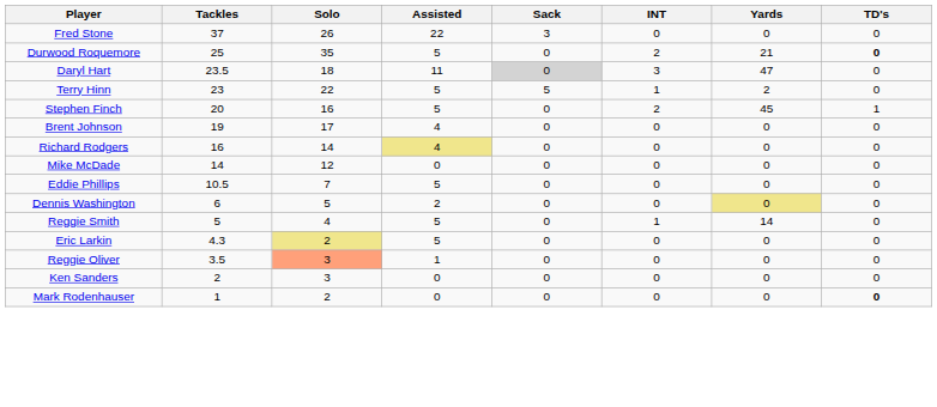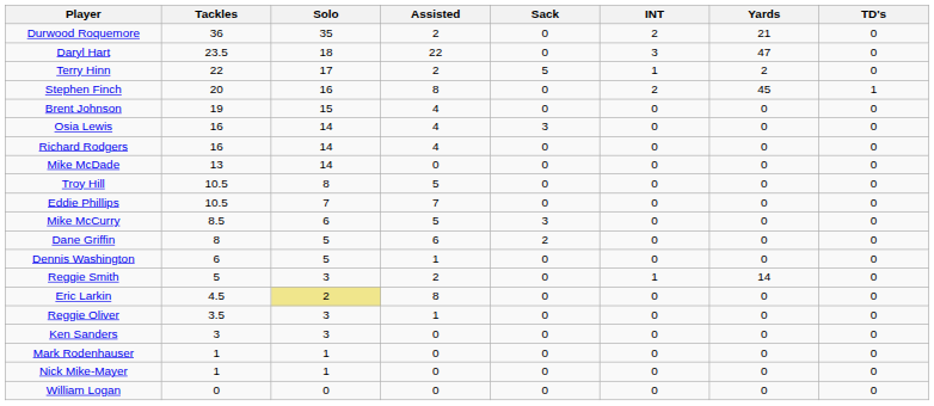 <table class="wikitable sortable">
 <tr>
 <th bgcolor="#DDDDFF" width="10%">Player</th>
 <th bgcolor="#DDDDFF" width="7%">Tackles</th>
 <th bgcolor="#DDDDFF" width="7%">Solo</th>
 <th bgcolor="#DDDDFF" width="7%">Assisted</th>
 <th bgcolor="#DDDDFF" width="7%">Sack</th>
 <th bgcolor="#DDDDFF" width="7%">INT</th>
 <th bgcolor="#DDDDFF" width="7%">Yards</th>
 <th bgcolor="#DDDDFF" width="7%">TD's</th>
 </tr>
 <tr align="center">
-<td><a href='#'>Fred Stone</a></td>
-<td>37</td>
-<td>26</td>
-<td>22</td>
-<td>3</td>
-<td>0</td>
-<td>0</td>
-<td>0</td>
-</tr>
-<tr align="center">
 <td><a href='#'>Durwood Roquemore</a></td>
-<td>25</td>
+<td>36</td>
 <td>35</td>
-<td>5</td>
+<td>2</td>
 <td>0</td>
 <td>2</td>
 <td>21</td>
-<td><strong>0</strong></td>
+<td>0</td>
 </tr>
 <tr align="center">
 <td><a href='#'>Daryl Hart</a></td>
 <td>23.5</td>
 <td>18</td>
-<td>11</td>
-<td style="background: lightgrey;">0</td>
+<td>22</td>
+<td>0</td>
 <td>3</td>
 <td>47</td>
 <td>0</td>
 </tr>
 <tr align="center">
 <td><a href='#'>Terry Hinn</a></td>
-<td>23</td>
 <td>22</td>
-<td>5</td>
+<td>17</td>
+<td>2</td>
 <td>5</td>
 <td>1</td>
 <td>2</td>
 <td>0</td>
 </tr>
 <tr align="center">
 <td><a href='#'>Stephen Finch</a></td>
 <td>20</td>
 <td>16</td>
-<td>5</td>
+<td>8</td>
 <td>0</td>
 <td>2</td>
 <td>45</td>
 <td>1</td>
 </tr>
 <tr align="center">
 <td><a href='#'>Brent Johnson</a></td>
 <td>19</td>
-<td>17</td>
+<td>15</td>
 <td>4</td>
 <td>0</td>
+<td>0</td>
+<td>0</td>
+<td>0</td>
+</tr>
+<tr align="center">
+<td><a href='#'>Osia Lewis</a></td>
+<td>16</td>
+<td>14</td>
+<td>4</td>
+<td>3</td>
 <td>0</td>
 <td>0</td>
 <td>0</td>
 </tr>
 <tr align="center">
 <td><a href='#'>Richard Rodgers</a></td>
 <td>16</td>
 <td>14</td>
-<td style="background: khaki;">4</td>
+<td>4</td>
 <td>0</td>
 <td>0</td>
 <td>0</td>
 <td>0</td>
 </tr>
 <tr align="center">
 <td><a href='#'>Mike McDade</a></td>
+<td>13</td>
 <td>14</td>
-<td>12</td>
 <td>0</td>
+<td>0</td>
+<td>0</td>
+<td>0</td>
+<td>0</td>
+</tr>
+<tr align="center">
+<td><a href='#'>Troy Hill</a></td>
+<td>10.5</td>
+<td>8</td>
+<td>5</td>
 <td>0</td>
 <td>0</td>
 <td>0</td>
 <td>0</td>
 </tr>
 <tr align="center">
 <td><a href='#'>Eddie Phillips</a></td>
 <td>10.5</td>
 <td>7</td>
+<td>7</td>
+<td>0</td>
+<td>0</td>
+<td>0</td>
+<td>0</td>
+</tr>
+<tr align="center">
+<td><a href='#'>Mike McCurry</a></td>
+<td>8.5</td>
+<td>6</td>
 <td>5</td>
+<td>3</td>
 <td>0</td>
+<td>0</td>
+<td>0</td>
+</tr>
+<tr align="center">
+<td><a href='#'>Dane Griffin</a></td>
+<td>8</td>
+<td>5</td>
+<td>6</td>
+<td>2</td>
 <td>0</td>
 <td>0</td>
 <td>0</td>
 </tr>
 <tr align="center">
 <td><a href='#'>Dennis Washington</a></td>
 <td>6</td>
 <td>5</td>
-<td>2</td>
+<td>1</td>
 <td>0</td>
 <td>0</td>
-<td style="background: khaki;">0</td>
+<td>0</td>
 <td>0</td>
 </tr>
 <tr align="center">
 <td><a href='#'>Reggie Smith</a></td>
 <td>5</td>
-<td>4</td>
-<td>5</td>
+<td>3</td>
+<td>2</td>
 <td>0</td>
 <td>1</td>
 <td>14</td>
 <td>0</td>
 </tr>
 <tr align="center">
 <td><a href='#'>Eric Larkin</a></td>
-<td>4.3</td>
+<td>4.5</td>
 <td style="background: khaki;">2</td>
-<td>5</td>
+<td>8</td>
 <td>0</td>
 <td>0</td>
 <td>0</td>
 <td>0</td>
 </tr>
 <tr align="center">
 <td><a href='#'>Reggie Oliver</a></td>
 <td>3.5</td>
-<td style="background: lightsalmon;">3</td>
+<td>3</td>
 <td>1</td>
 <td>0</td>
 <td>0</td>
 <td>0</td>
 <td>0</td>
 </tr>
 <tr align="center">
 <td><a href='#'>Ken Sanders</a></td>
-<td>2</td>
+<td>3</td>
 <td>3</td>
 <td>0</td>
 <td>0</td>
 <td>0</td>
 <td>0</td>
 <td>0</td>
 </tr>
 <tr align="center">
 <td><a href='#'>Mark Rodenhauser</a></td>
 <td>1</td>
-<td>2</td>
+<td>1</td>
 <td>0</td>
 <td>0</td>
 <td>0</td>
 <td>0</td>
-<td><strong>0</strong></td>
+<td>0</td>
+</tr>
+<tr align="center">
+<td><a href='#'>Nick Mike-Mayer</a></td>
+<td>1</td>
+<td>1</td>
+<td>0</td>
+<td>0</td>
+<td>0</td>
+<td>0</td>
+<td>0</td>
+</tr>
+<tr align="center">
+<td><a href='#'>William Logan</a></td>
+<td>0</td>
+<td>0</td>
+<td>0</td>
+<td>0</td>
+<td>0</td>
+<td>0</td>
+<td>0</td>
 </tr>
 </table>
